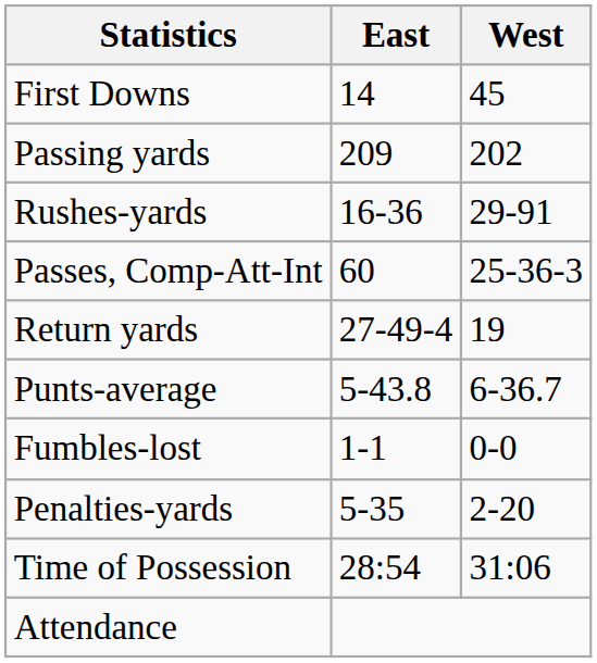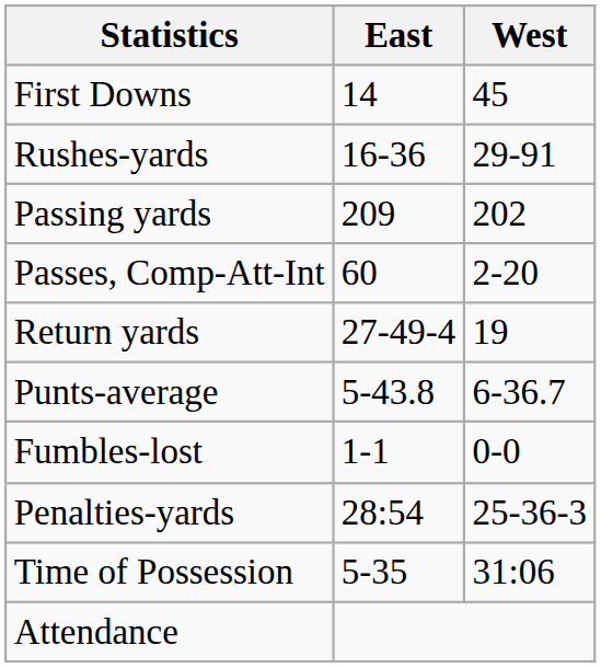 <table class="wikitable" style="font-size: 95%;">
 <tr>
 <th>Statistics</th>
 <th>East</th>
 <th>West</th>
 </tr>
 <tr>
 <td>First Downs</td>
 <td>14</td>
 <td>45</td>
 </tr>
 <tr>
+<td>Rushes-yards</td>
+<td>16-36</td>
+<td>29-91</td>
+</tr>
+<tr>
 <td>Passing yards</td>
 <td>209</td>
 <td>202</td>
 </tr>
 <tr>
-<td>Rushes-yards</td>
-<td>16-36</td>
-<td>29-91</td>
-</tr>
-<tr>
 <td>Passes, Comp-Att-Int</td>
 <td>60</td>
-<td>25-36-3</td>
+<td>2-20</td>
 </tr>
 <tr>
 <td>Return yards</td>
 <td>27-49-4</td>
 <td>19</td>
 </tr>
 <tr>
 <td>Punts-average</td>
 <td>5-43.8</td>
 <td>6-36.7</td>
 </tr>
 <tr>
 <td>Fumbles-lost</td>
 <td>1-1</td>
 <td>0-0</td>
 </tr>
 <tr>
 <td>Penalties-yards</td>
-<td>5-35</td>
-<td>2-20</td>
+<td>28:54</td>
+<td>25-36-3</td>
 </tr>
 <tr>
 <td>Time of Possession</td>
-<td>28:54</td>
+<td>5-35</td>
 <td>31:06</td>
 </tr>
 <tr>
 <td>Attendance</td>
 <td colspan=2></td>
 </tr>
 </table>
